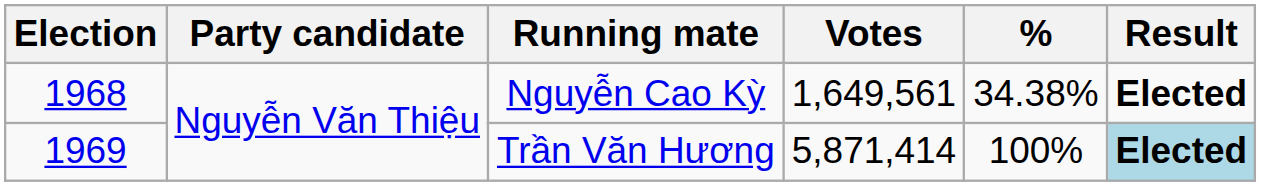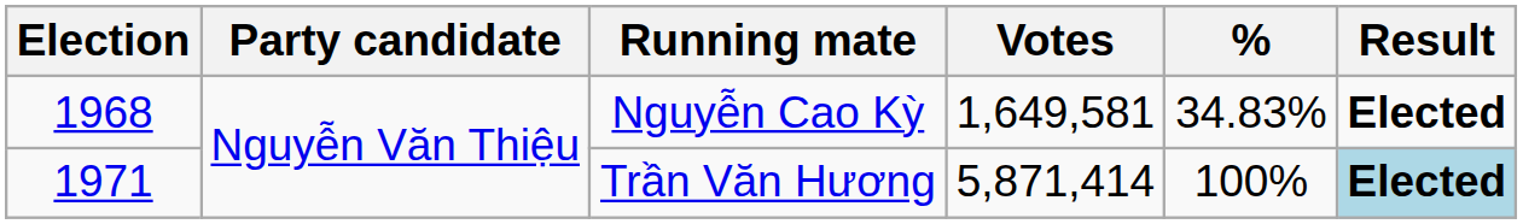 <table class="wikitable" style="text-align:center">
 <tr>
 <th>Election</th>
 <th>Party candidate</th>
 <th>Running mate</th>
 <th>Votes</th>
 <th>%</th>
 <th>Result</th>
 </tr>
 <tr>
 <td><a href='#'>1968</a></td>
 <td rowspan="2"><a href='#'>Nguyễn Văn Thiệu</a></td>
 <td><a href='#'>Nguyễn Cao Kỳ</a></td>
-<td>1,649,561</td>
-<td>34.38%</td>
+<td>1,649,581</td>
+<td>34.83%</td>
 <td><strong>Elected</strong> </td>
 </tr>
 <tr>
-<td><a href='#'>1969</a></td>
+<td><a href='#'>1971</a></td>
 <td><a href='#'>Trần Văn Hương</a></td>
 <td>5,871,414</td>
 <td>100%</td>
 <td style="background: lightblue;"><strong>Elected</strong> </td>
 </tr>
 </table>
